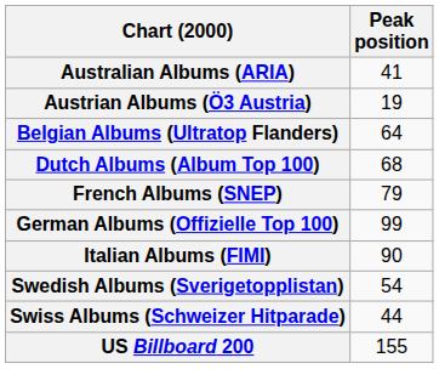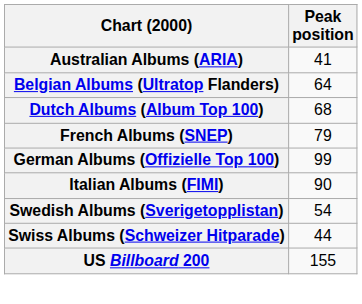 <table class="wikitable sortable plainrowheaders">
 <tr>
 <th scope="col">Chart (2000)</th>
 <th scope="col">Peak<br>position</th>
 </tr>
 <tr>
 <th scope="row">Australian Albums (<a href='#'>ARIA</a>)</th>
 <td align="center">41</td>
-</tr>
-<tr>
-<th scope="row">Austrian Albums (<a href='#'>Ö3 Austria</a>)</th>
-<td align="center">19</td>
 </tr>
 <tr>
 <th scope="row"><a href='#'>Belgian Albums</a> (<a href='#'>Ultratop</a> Flanders)</th>
 <td align="center">64</td>
 </tr>
 <tr>
 <th scope="row"><a href='#'>Dutch Albums</a> (<a href='#'>Album Top 100</a>)</th>
 <td align="center">68</td>
 </tr>
 <tr>
 <th scope="row">French Albums (<a href='#'>SNEP</a>)</th>
 <td align="center">79</td>
 </tr>
 <tr>
 <th scope="row">German Albums (<a href='#'>Offizielle Top 100</a>)</th>
 <td align="center">99</td>
 </tr>
 <tr>
 <th scope="row">Italian Albums (<a href='#'>FIMI</a>)</th>
 <td align="center">90</td>
 </tr>
 <tr>
 <th scope="row">Swedish Albums (<a href='#'>Sverigetopplistan</a>)</th>
 <td align="center">54</td>
 </tr>
 <tr>
 <th scope="row">Swiss Albums (<a href='#'>Schweizer Hitparade</a>)</th>
 <td align="center">44</td>
 </tr>
 <tr>
 <th scope="row">US <a href='#'><em>Billboard</em> 200</a></th>
 <td align="center">155</td>
 </tr>
 </table>
